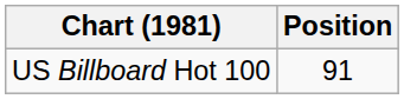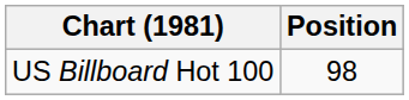 <table class="wikitable">
 <tr>
 <th align="left">Chart (1981)</th>
 <th style="text-align:center;">Position</th>
 </tr>
 <tr>
 <td>US <em>Billboard</em> Hot 100</td>
-<td style="text-align:center;">91</td>
+<td style="text-align:center;">98</td>
 </tr>
 </table>
